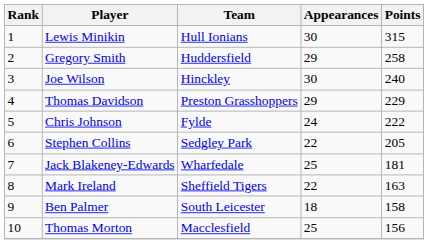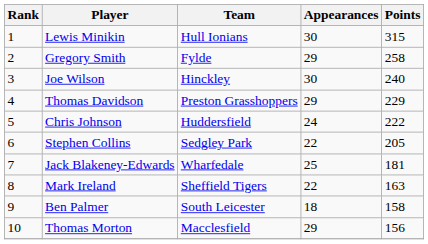 <table class="wikitable">
 <tr>
 <th>Rank</th>
 <th>Player</th>
 <th>Team</th>
 <th>Appearances</th>
 <th>Points</th>
 </tr>
 <tr>
 <td>1</td>
 <td> <a href='#'>Lewis Minikin</a></td>
 <td><a href='#'>Hull Ionians</a></td>
 <td>30</td>
 <td>315</td>
 </tr>
 <tr>
 <td>2</td>
 <td> <a href='#'>Gregory Smith</a></td>
-<td><a href='#'>Huddersfield</a></td>
+<td><a href='#'>Fylde</a></td>
 <td>29</td>
 <td>258</td>
 </tr>
 <tr>
 <td>3</td>
 <td> <a href='#'>Joe Wilson</a></td>
 <td><a href='#'>Hinckley</a></td>
 <td>30</td>
 <td>240</td>
 </tr>
 <tr>
 <td>4</td>
 <td> <a href='#'>Thomas Davidson</a></td>
 <td><a href='#'>Preston Grasshoppers</a></td>
 <td>29</td>
 <td>229</td>
 </tr>
 <tr>
 <td>5</td>
 <td> <a href='#'>Chris Johnson</a></td>
-<td><a href='#'>Fylde</a></td>
+<td><a href='#'>Huddersfield</a></td>
 <td>24</td>
 <td>222</td>
 </tr>
 <tr>
 <td>6</td>
 <td> <a href='#'>Stephen Collins</a></td>
 <td><a href='#'>Sedgley Park</a></td>
 <td>22</td>
 <td>205</td>
 </tr>
 <tr>
 <td>7</td>
 <td> <a href='#'>Jack Blakeney-Edwards</a></td>
 <td><a href='#'>Wharfedale</a></td>
 <td>25</td>
 <td>181</td>
 </tr>
 <tr>
 <td>8</td>
 <td> <a href='#'>Mark Ireland</a></td>
 <td><a href='#'>Sheffield Tigers</a></td>
 <td>22</td>
 <td>163</td>
 </tr>
 <tr>
 <td>9</td>
 <td> <a href='#'>Ben Palmer</a></td>
 <td><a href='#'>South Leicester</a></td>
 <td>18</td>
 <td>158</td>
 </tr>
 <tr>
 <td>10</td>
 <td> <a href='#'>Thomas Morton</a></td>
 <td><a href='#'>Macclesfield</a></td>
-<td>25</td>
+<td>29</td>
 <td>156</td>
 </tr>
 <tr>
 </tr>
 </table>
